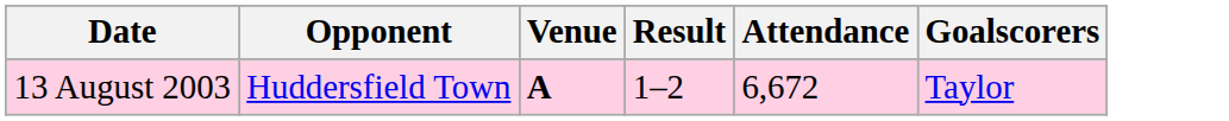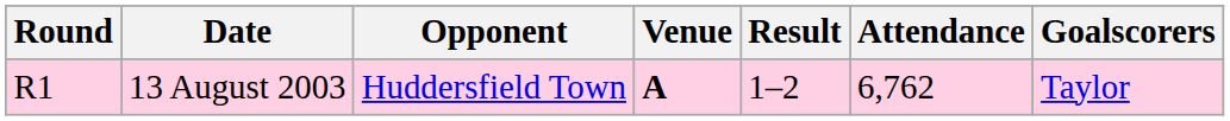 <table class="wikitable">
 <tr>
+<th>Round</th>
 <th>Date</th>
 <th>Opponent</th>
 <th>Venue</th>
 <th>Result</th>
 <th>Attendance</th>
 <th>Goalscorers</th>
 </tr>
 <tr style="background:#ffd0e3;">
+<td>R1</td>
 <td>13 August 2003</td>
 <td><a href='#'>Huddersfield Town</a></td>
 <td><strong>A</strong></td>
 <td>1–2</td>
-<td>6,672</td>
+<td>6,762</td>
 <td><a href='#'>Taylor</a></td>
 </tr>
 </table>
